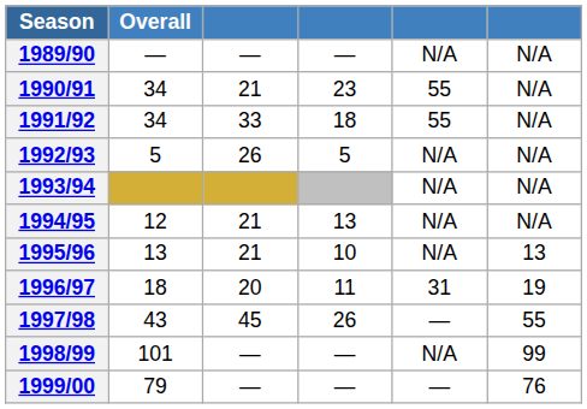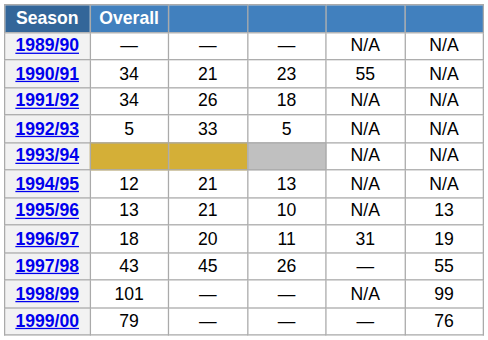 <table class="wikitable" style="font-size:86%; text-align:center; border:grey solid 1px; border-collapse:collapse; background:#ffffff;">
 <tr>
 <th style="background-color:#369; color:white; width:60px;"> Season </th>
 <th style="background-color:#4180be; color:white; width:55px;">Overall</th>
 <th style="background-color:#4180be; color:white; width:55px;"></th>
 <th style="background-color:#4180be; color:white; width:55px;"></th>
 <th style="background-color:#4180be; color:white; width:55px;"></th>
 <th style="background-color:#4180be; color:white; width:55px;"></th>
 </tr>
 <tr>
 <th scope=row align=center><a href='#'>1989/90</a></th>
 <td align=center>—</td>
 <td align=center>—</td>
 <td align=center>—</td>
 <td align=center>N/A</td>
 <td align=center>N/A</td>
 </tr>
 <tr>
 <th scope=row align=center><a href='#'>1990/91</a></th>
 <td align=center>34</td>
 <td align=center>21</td>
 <td align=center>23</td>
 <td align=center>55</td>
 <td align=center>N/A</td>
 </tr>
 <tr>
 <th scope=row align=center><a href='#'>1991/92</a></th>
 <td align=center>34</td>
-<td align=center>33</td>
+<td align=center>26</td>
 <td align=center>18</td>
-<td align=center>55</td>
+<td align=center>N/A</td>
 <td align=center>N/A</td>
 </tr>
 <tr>
 <th scope=row align=center><a href='#'>1992/93</a></th>
 <td align=center>5</td>
-<td align=center>26</td>
+<td align=center>33</td>
 <td align=center>5</td>
 <td align=center>N/A</td>
 <td align=center>N/A</td>
 </tr>
 <tr>
 <th scope=row align=center><a href='#'>1993/94</a></th>
 <td align=center bgcolor=#D4AF37></td>
 <td align=center bgcolor=#D4AF37></td>
 <td align=center bgcolor=silver></td>
 <td align=center>N/A</td>
 <td align=center>N/A</td>
 </tr>
 <tr>
 <th scope=row align=center><a href='#'>1994/95</a></th>
 <td align=center>12</td>
 <td align=center>21</td>
 <td align=center>13</td>
 <td align=center>N/A</td>
 <td align=center>N/A</td>
 </tr>
 <tr>
 <th scope=row align=center><a href='#'>1995/96</a></th>
 <td align=center>13</td>
 <td align=center>21</td>
 <td align=center>10</td>
 <td align=center>N/A</td>
 <td align=center>13</td>
 </tr>
 <tr>
 <th scope=row align=center><a href='#'>1996/97</a></th>
 <td align=center>18</td>
 <td align=center>20</td>
 <td align=center>11</td>
 <td align=center>31</td>
 <td align=center>19</td>
 </tr>
 <tr>
 <th scope=row align=center><a href='#'>1997/98</a></th>
 <td align=center>43</td>
 <td align=center>45</td>
 <td align=center>26</td>
 <td align=center>—</td>
 <td align=center>55</td>
 </tr>
 <tr>
 <th scope=row align=center><a href='#'>1998/99</a></th>
 <td align=center>101</td>
 <td align=center>—</td>
 <td align=center>—</td>
 <td align=center>N/A</td>
 <td align=center>99</td>
 </tr>
 <tr>
 <th scope=row align=center><a href='#'>1999/00</a></th>
 <td align=center>79</td>
 <td align=center>—</td>
 <td align=center>—</td>
 <td align=center>—</td>
 <td align=center>76</td>
 </tr>
 </table>
